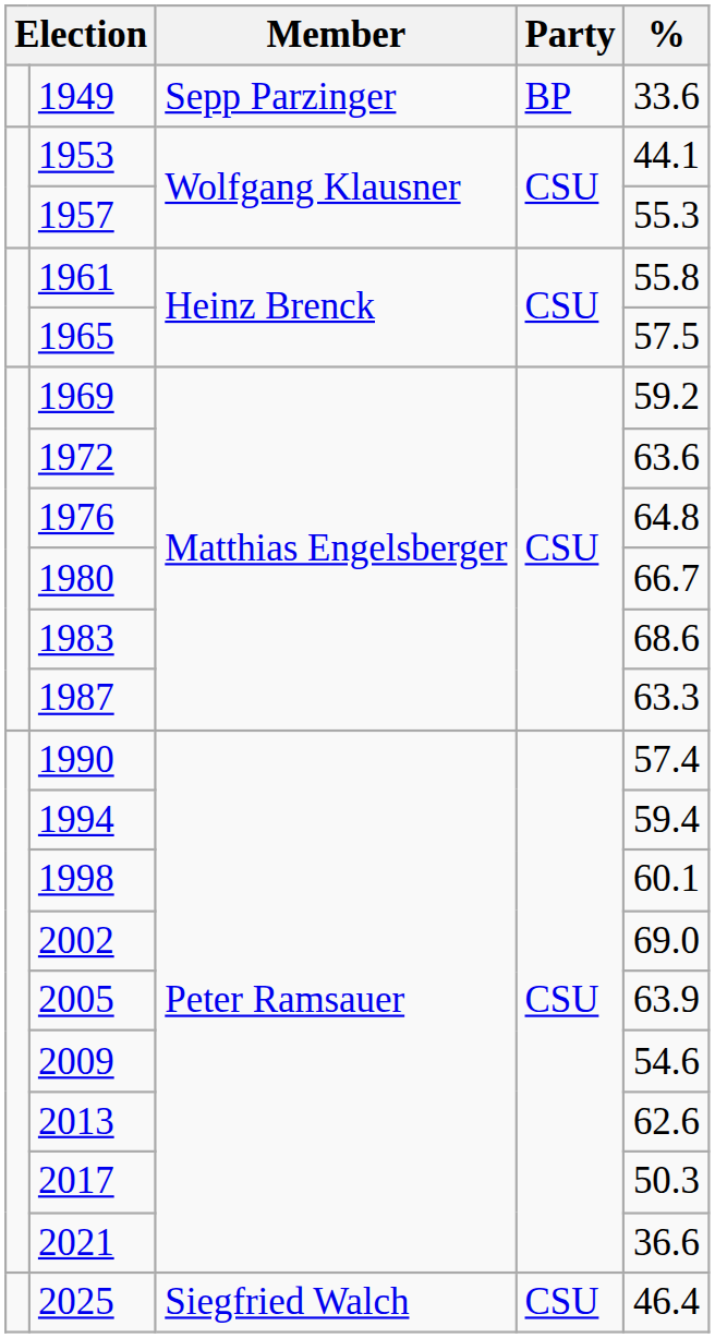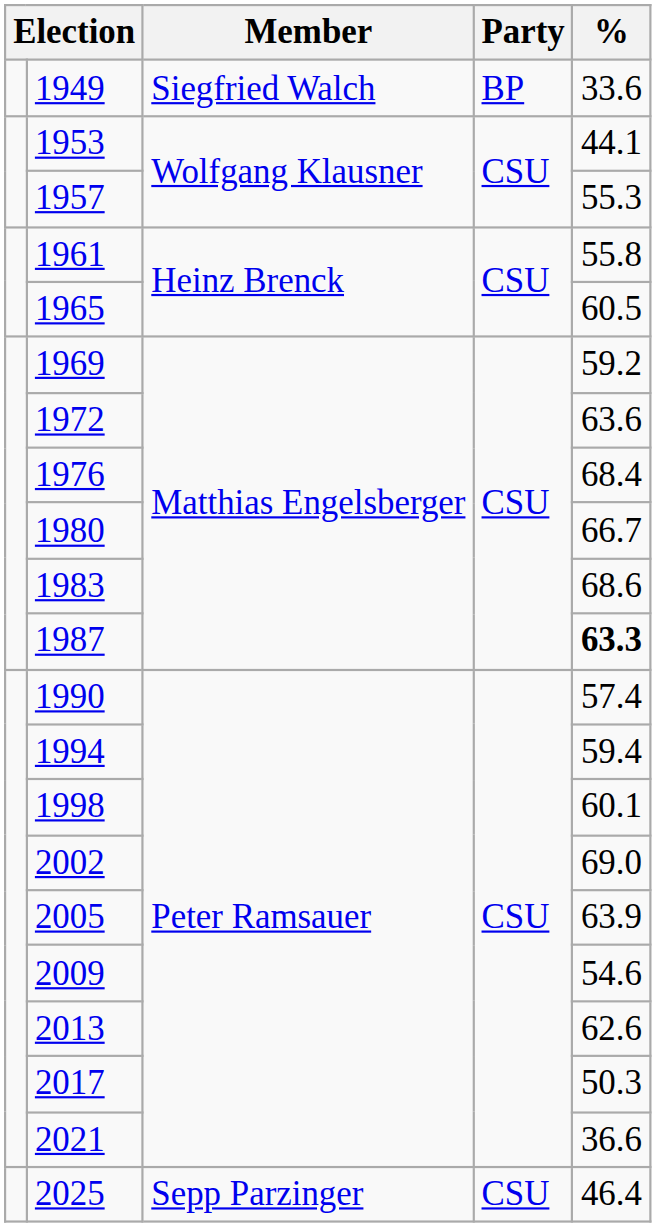 <table class=wikitable>
 <tr>
 <th colspan=2>Election</th>
 <th>Member</th>
 <th>Party</th>
 <th>%</th>
 </tr>
 <tr>
 <td bgcolor=></td>
 <td><a href='#'>1949</a></td>
-<td><a href='#'>Sepp Parzinger</a></td>
+<td><a href='#'>Siegfried Walch</a></td>
 <td><a href='#'>BP</a></td>
 <td align=right>33.6</td>
 </tr>
 <tr>
 <td rowspan=2 bgcolor=></td>
 <td><a href='#'>1953</a></td>
 <td rowspan=2><a href='#'>Wolfgang Klausner</a></td>
 <td rowspan=2><a href='#'>CSU</a></td>
 <td align=right>44.1</td>
 </tr>
 <tr>
 <td><a href='#'>1957</a></td>
 <td align=right>55.3</td>
 </tr>
 <tr>
 <td rowspan=2 bgcolor=></td>
 <td><a href='#'>1961</a></td>
 <td rowspan=2><a href='#'>Heinz Brenck</a></td>
 <td rowspan=2><a href='#'>CSU</a></td>
 <td align=right>55.8</td>
 </tr>
 <tr>
 <td><a href='#'>1965</a></td>
-<td align=right>57.5</td>
+<td align=right>60.5</td>
 </tr>
 <tr>
 <td rowspan=6 bgcolor=></td>
 <td><a href='#'>1969</a></td>
 <td rowspan=6><a href='#'>Matthias Engelsberger</a></td>
 <td rowspan=6><a href='#'>CSU</a></td>
 <td align=right>59.2</td>
 </tr>
 <tr>
 <td><a href='#'>1972</a></td>
 <td align=right>63.6</td>
 </tr>
 <tr>
 <td><a href='#'>1976</a></td>
-<td align=right>64.8</td>
+<td align=right>68.4</td>
 </tr>
 <tr>
 <td><a href='#'>1980</a></td>
 <td align=right>66.7</td>
 </tr>
 <tr>
 <td><a href='#'>1983</a></td>
 <td align=right>68.6</td>
 </tr>
 <tr>
 <td><a href='#'>1987</a></td>
-<td align=right>63.3</td>
+<td align=right><strong>63.3</strong></td>
 </tr>
 <tr>
 <td rowspan=9 bgcolor=></td>
 <td><a href='#'>1990</a></td>
 <td rowspan=9><a href='#'>Peter Ramsauer</a></td>
 <td rowspan=9><a href='#'>CSU</a></td>
 <td align=right>57.4</td>
 </tr>
 <tr>
 <td><a href='#'>1994</a></td>
 <td align=right>59.4</td>
 </tr>
 <tr>
 <td><a href='#'>1998</a></td>
 <td align=right>60.1</td>
 </tr>
 <tr>
 <td><a href='#'>2002</a></td>
 <td align=right>69.0</td>
 </tr>
 <tr>
 <td><a href='#'>2005</a></td>
 <td align=right>63.9</td>
 </tr>
 <tr>
 <td><a href='#'>2009</a></td>
 <td align=right>54.6</td>
 </tr>
 <tr>
 <td><a href='#'>2013</a></td>
 <td align=right>62.6</td>
 </tr>
 <tr>
 <td><a href='#'>2017</a></td>
 <td align=right>50.3</td>
 </tr>
 <tr>
 <td><a href='#'>2021</a></td>
 <td align=right>36.6</td>
 </tr>
 <tr>
 <td bgcolor=></td>
 <td><a href='#'>2025</a></td>
-<td><a href='#'>Siegfried Walch</a></td>
+<td><a href='#'>Sepp Parzinger</a></td>
 <td><a href='#'>CSU</a></td>
 <td align=right>46.4</td>
 </tr>
 </table>
